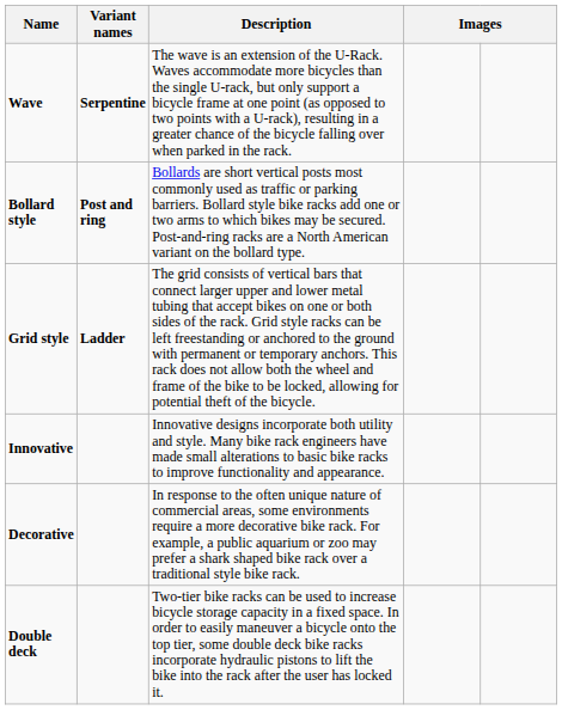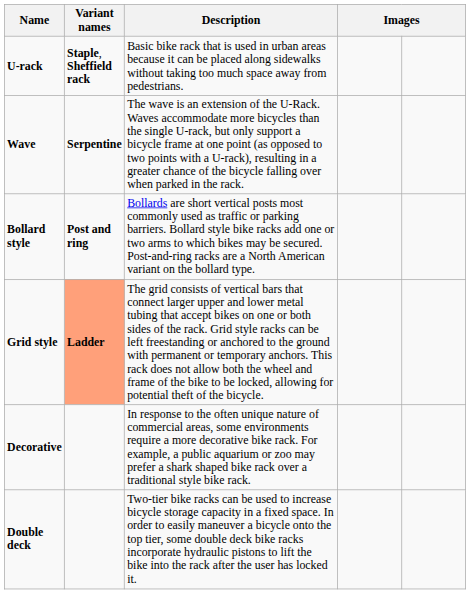 <table class="wikitable" style="width:100%" cellpadding="5">
 <tr>
 <th style="width:10%;">Name</th>
 <th style="width:10%;">Variant names</th>
 <th style="width:50%;">Description</th>
 <th style="width:30%;" colspan="2">Images</th>
+</tr>
+<tr>
+<td><strong>U-rack</strong></td>
+<td><strong>Staple</strong>, <strong>Sheffield rack</strong></td>
+<td>Basic bike rack that is used in urban areas because it can be placed along sidewalks without taking too much space away from pedestrians.</td>
+<td></td>
+<td></td>
 </tr>
 <tr>
 <td><strong>Wave</strong></td>
 <td><strong>Serpentine</strong></td>
 <td>The wave is an extension of the U-Rack. Waves accommodate more bicycles than the single U-rack, but only support a bicycle frame at one point (as opposed to two points with a U-rack), resulting in a greater chance of the bicycle falling over when parked in the rack.</td>
 <td></td>
 <td></td>
 </tr>
 <tr>
 <td><strong>Bollard style</strong></td>
 <td><strong>Post and ring</strong></td>
 <td><a href='#'>Bollards</a> are short vertical posts most commonly used as traffic or parking barriers. Bollard style bike racks add one or two arms to which bikes may be secured. Post-and-ring racks are a North American variant on the bollard type.</td>
 <td></td>
 <td></td>
 </tr>
 <tr>
 <td><strong>Grid style</strong></td>
-<td><strong>Ladder</strong></td>
+<td style="background: lightsalmon;"><strong>Ladder</strong></td>
 <td>The grid consists of vertical bars that connect larger upper and lower metal tubing that accept bikes on one or both sides of the rack. Grid style racks can be left freestanding or anchored to the ground with permanent or temporary anchors. This rack does not allow both the wheel and frame of the bike to be locked, allowing for potential theft of the bicycle.</td>
-<td></td>
-<td></td>
-</tr>
-<tr>
-<td><strong>Innovative</strong></td>
-<td></td>
-<td>Innovative designs incorporate both utility and style. Many bike rack engineers have made small alterations to basic bike racks to improve functionality and appearance.</td>
 <td></td>
 <td></td>
 </tr>
 <tr>
 <td><strong>Decorative</strong></td>
 <td></td>
 <td>In response to the often unique nature of commercial areas, some environments require a more decorative bike rack. For example, a public aquarium or zoo may prefer a shark shaped bike rack over a traditional style bike rack.</td>
 <td></td>
 <td></td>
 </tr>
 <tr>
 <td><strong>Double deck</strong></td>
 <td></td>
 <td>Two-tier bike racks can be used to increase bicycle storage capacity in a fixed space. In order to easily maneuver a bicycle onto the top tier, some double deck bike racks incorporate hydraulic pistons to lift the bike into the rack after the user has locked it.</td>
 <td></td>
 <td></td>
 </tr>
 </table>
